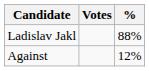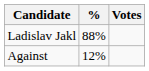 <table class="wikitable">
 <tr>
 <th>Candidate</th>
+<th>%</th>
 <th>Votes</th>
-<th>%</th>
 </tr>
 <tr>
 <td>Ladislav Jakl</td>
+<td>88%</td>
 <td></td>
-<td>88%</td>
 </tr>
 <tr>
 <td>Against</td>
+<td>12%</td>
 <td></td>
-<td>12%</td>
 </tr>
 </table>
